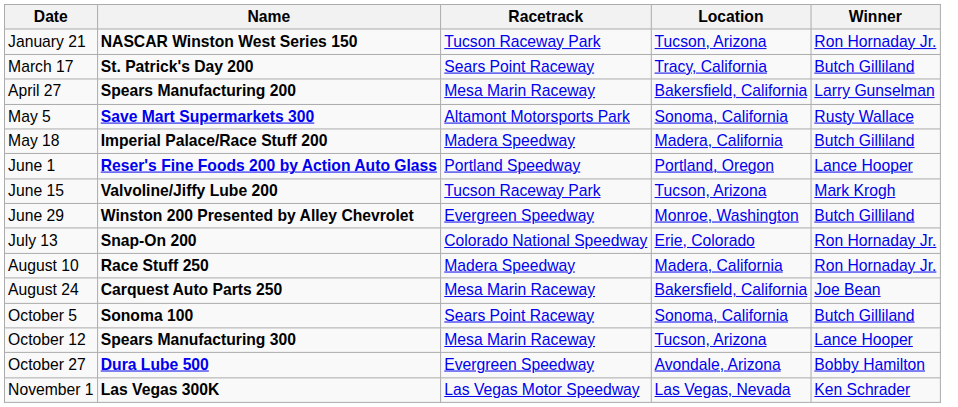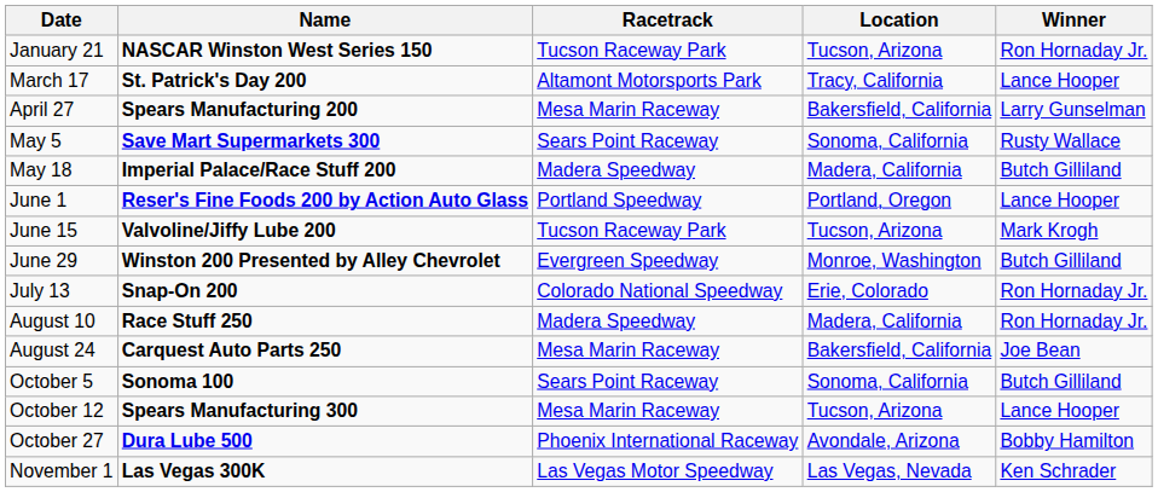 <table class="wikitable">
 <tr>
 <th>Date</th>
 <th>Name</th>
 <th>Racetrack</th>
 <th>Location</th>
 <th>Winner</th>
 </tr>
 <tr>
 <td>January 21</td>
 <td><strong>NASCAR Winston West Series 150</strong></td>
 <td><a href='#'>Tucson Raceway Park</a></td>
 <td><a href='#'>Tucson, Arizona</a></td>
 <td><a href='#'>Ron Hornaday Jr.</a></td>
 </tr>
 <tr>
 <td>March 17</td>
 <td><strong>St. Patrick's Day 200</strong></td>
-<td><a href='#'>Sears Point Raceway</a></td>
+<td><a href='#'>Altamont Motorsports Park</a></td>
 <td><a href='#'>Tracy, California</a></td>
-<td><a href='#'>Butch Gilliland</a></td>
+<td><a href='#'>Lance Hooper</a></td>
 </tr>
 <tr>
 <td>April 27</td>
 <td><strong>Spears Manufacturing 200</strong></td>
 <td><a href='#'>Mesa Marin Raceway</a></td>
 <td><a href='#'>Bakersfield, California</a></td>
 <td><a href='#'>Larry Gunselman</a></td>
 </tr>
 <tr>
 <td>May 5</td>
 <td><a href='#'><strong>Save Mart Supermarkets 300</strong></a></td>
-<td><a href='#'>Altamont Motorsports Park</a></td>
+<td><a href='#'>Sears Point Raceway</a></td>
 <td><a href='#'>Sonoma, California</a></td>
 <td><a href='#'>Rusty Wallace</a></td>
 </tr>
 <tr>
 <td>May 18</td>
 <td><strong>Imperial Palace/Race Stuff 200</strong></td>
 <td><a href='#'>Madera Speedway</a></td>
 <td><a href='#'>Madera, California</a></td>
 <td><a href='#'>Butch Gilliland</a></td>
 </tr>
 <tr>
 <td>June 1</td>
 <td><strong><a href='#'>Reser's Fine Foods 200 by Action Auto Glass</a></strong></td>
 <td><a href='#'>Portland Speedway</a></td>
 <td><a href='#'>Portland, Oregon</a></td>
 <td><a href='#'>Lance Hooper</a></td>
 </tr>
 <tr>
 <td>June 15</td>
 <td><strong>Valvoline/Jiffy Lube 200</strong></td>
 <td><a href='#'>Tucson Raceway Park</a></td>
 <td><a href='#'>Tucson, Arizona</a></td>
 <td><a href='#'>Mark Krogh</a></td>
 </tr>
 <tr>
 <td>June 29</td>
 <td><strong>Winston 200 Presented by Alley Chevrolet</strong></td>
 <td><a href='#'>Evergreen Speedway</a></td>
 <td><a href='#'>Monroe, Washington</a></td>
 <td><a href='#'>Butch Gilliland</a></td>
 </tr>
 <tr>
 <td>July 13</td>
 <td><strong>Snap-On 200</strong></td>
 <td><a href='#'>Colorado National Speedway</a></td>
 <td><a href='#'>Erie, Colorado</a></td>
 <td><a href='#'>Ron Hornaday Jr.</a></td>
 </tr>
 <tr>
 <td>August 10</td>
 <td><strong>Race Stuff 250</strong></td>
 <td><a href='#'>Madera Speedway</a></td>
 <td><a href='#'>Madera, California</a></td>
 <td><a href='#'>Ron Hornaday Jr.</a></td>
 </tr>
 <tr>
 <td>August 24</td>
 <td><strong>Carquest Auto Parts 250</strong></td>
 <td><a href='#'>Mesa Marin Raceway</a></td>
 <td><a href='#'>Bakersfield, California</a></td>
 <td><a href='#'>Joe Bean</a></td>
 </tr>
 <tr>
 <td>October 5</td>
 <td><strong>Sonoma 100</strong></td>
 <td><a href='#'>Sears Point Raceway</a></td>
 <td><a href='#'>Sonoma, California</a></td>
 <td><a href='#'>Butch Gilliland</a></td>
 </tr>
 <tr>
 <td>October 12</td>
 <td><strong>Spears Manufacturing 300</strong></td>
 <td><a href='#'>Mesa Marin Raceway</a></td>
 <td><a href='#'>Tucson, Arizona</a></td>
 <td><a href='#'>Lance Hooper</a></td>
 </tr>
 <tr>
 <td>October 27</td>
 <td><strong><a href='#'>Dura Lube 500</a></strong></td>
-<td><a href='#'>Evergreen Speedway</a></td>
+<td><a href='#'>Phoenix International Raceway</a></td>
 <td><a href='#'>Avondale, Arizona</a></td>
 <td><a href='#'>Bobby Hamilton</a></td>
 </tr>
 <tr>
 <td>November 1</td>
 <td><strong>Las Vegas 300K</strong></td>
 <td><a href='#'>Las Vegas Motor Speedway</a></td>
 <td><a href='#'>Las Vegas, Nevada</a></td>
 <td><a href='#'>Ken Schrader</a></td>
 </tr>
 </table>
